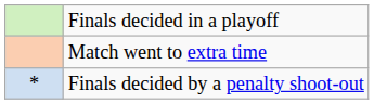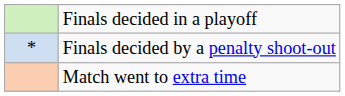 <table class="wikitable">
 <tr>
 <td width=40px align=center style="background-color:#D0F0C0"></td>
 <td>Finals decided in a playoff</td>
 </tr>
 <tr>
+<td width=40px align=center style="background-color:#cedff2">*</td>
+<td>Finals decided by a <a href='#'>penalty shoot-out</a></td>
+</tr>
+<tr>
 <td width=40px align=center style="background-color:#FBCEB1"></td>
 <td>Match went to <a href='#'>extra time</a></td>
 </tr>
-<tr>
-<td width=40px align=center style="background-color:#cedff2">*</td>
-<td>Finals decided by a <a href='#'>penalty shoot-out</a></td>
-</tr>
 </table>
